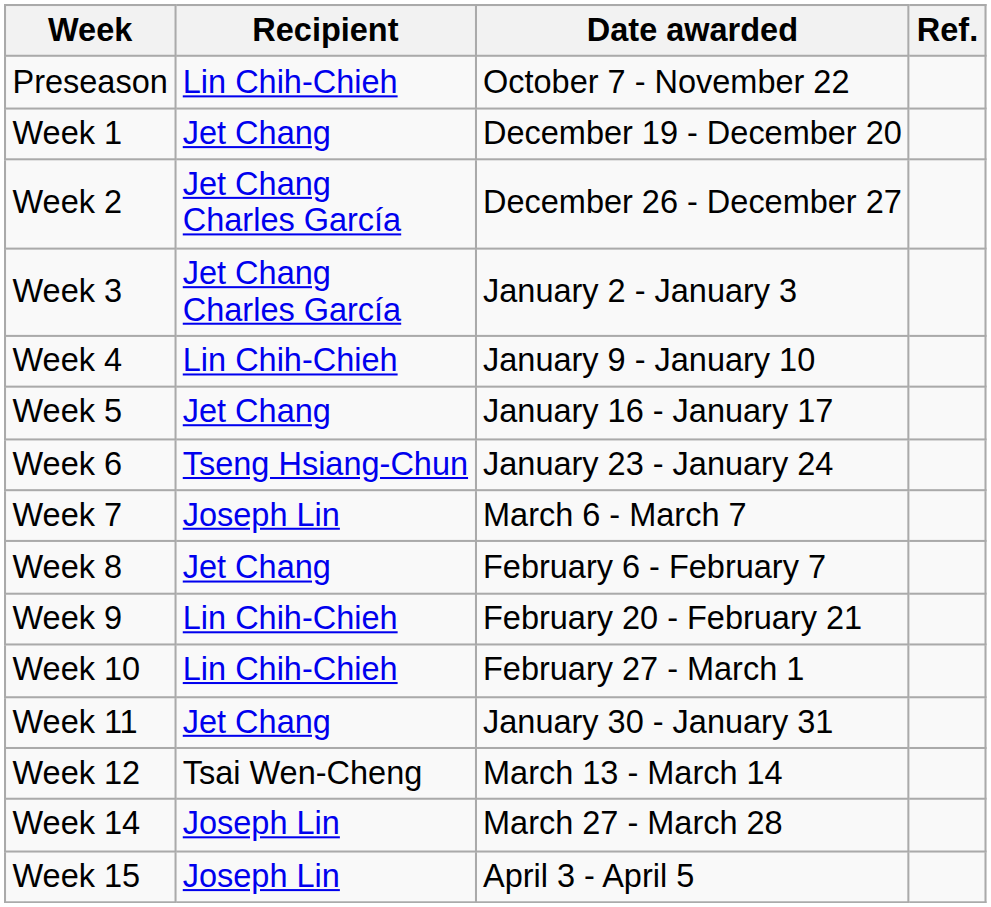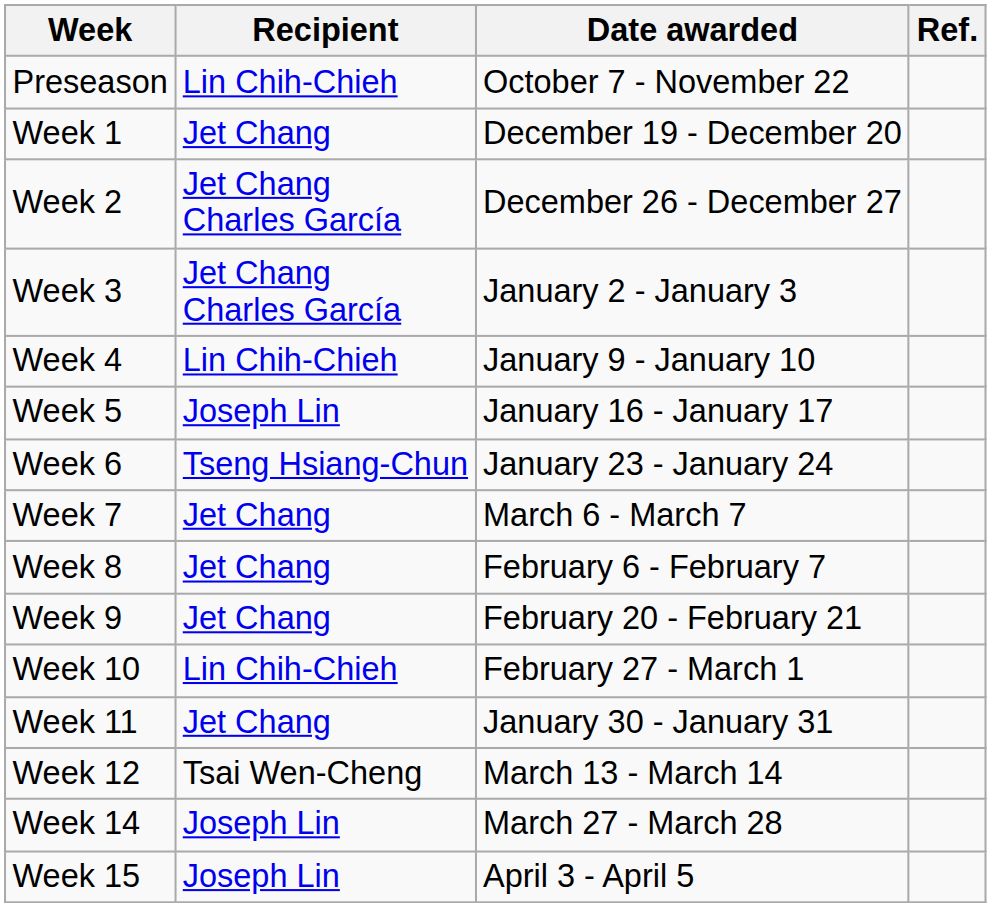 <table class="wikitable">
 <tr>
 <th>Week</th>
 <th>Recipient</th>
 <th>Date awarded</th>
 <th>Ref.</th>
 </tr>
 <tr>
 <td>Preseason</td>
 <td><a href='#'>Lin Chih-Chieh</a></td>
 <td>October 7 - November 22</td>
 <td></td>
 </tr>
 <tr>
 <td>Week 1</td>
 <td><a href='#'>Jet Chang</a></td>
 <td>December 19 - December 20</td>
 <td></td>
 </tr>
 <tr>
 <td>Week 2</td>
 <td><a href='#'>Jet Chang</a><br><a href='#'>Charles García</a></td>
 <td>December 26 - December 27</td>
 <td></td>
 </tr>
 <tr>
 <td>Week 3</td>
 <td><a href='#'>Jet Chang</a><br><a href='#'>Charles García</a></td>
 <td>January 2 - January 3</td>
 <td></td>
 </tr>
 <tr>
 <td>Week 4</td>
 <td><a href='#'>Lin Chih-Chieh</a></td>
 <td>January 9 - January 10</td>
 <td></td>
 </tr>
 <tr>
 <td>Week 5</td>
-<td><a href='#'>Jet Chang</a></td>
+<td><a href='#'>Joseph Lin</a></td>
 <td>January 16 - January 17</td>
 <td></td>
 </tr>
 <tr>
 <td>Week 6</td>
 <td><a href='#'>Tseng Hsiang-Chun</a></td>
 <td>January 23 - January 24</td>
 <td></td>
 </tr>
 <tr>
 <td>Week 7</td>
-<td><a href='#'>Joseph Lin</a></td>
+<td><a href='#'>Jet Chang</a></td>
 <td>March 6 - March 7</td>
 <td></td>
 </tr>
 <tr>
 <td>Week 8</td>
 <td><a href='#'>Jet Chang</a></td>
 <td>February 6 - February 7</td>
 <td></td>
 </tr>
 <tr>
 <td>Week 9</td>
-<td><a href='#'>Lin Chih-Chieh</a></td>
+<td><a href='#'>Jet Chang</a></td>
 <td>February 20 - February 21</td>
 <td></td>
 </tr>
 <tr>
 <td>Week 10</td>
 <td><a href='#'>Lin Chih-Chieh</a></td>
 <td>February 27 - March 1</td>
 <td></td>
 </tr>
 <tr>
 <td>Week 11</td>
 <td><a href='#'>Jet Chang</a></td>
 <td>January 30 - January 31</td>
 <td></td>
 </tr>
 <tr>
 <td>Week 12</td>
 <td>Tsai Wen-Cheng</td>
 <td>March 13 - March 14</td>
 <td></td>
 </tr>
 <tr>
 <td>Week 14</td>
 <td><a href='#'>Joseph Lin</a></td>
 <td>March 27 - March 28</td>
 <td></td>
 </tr>
 <tr>
 <td>Week 15</td>
 <td><a href='#'>Joseph Lin</a></td>
 <td>April 3 - April 5</td>
 <td></td>
 </tr>
 </table>
